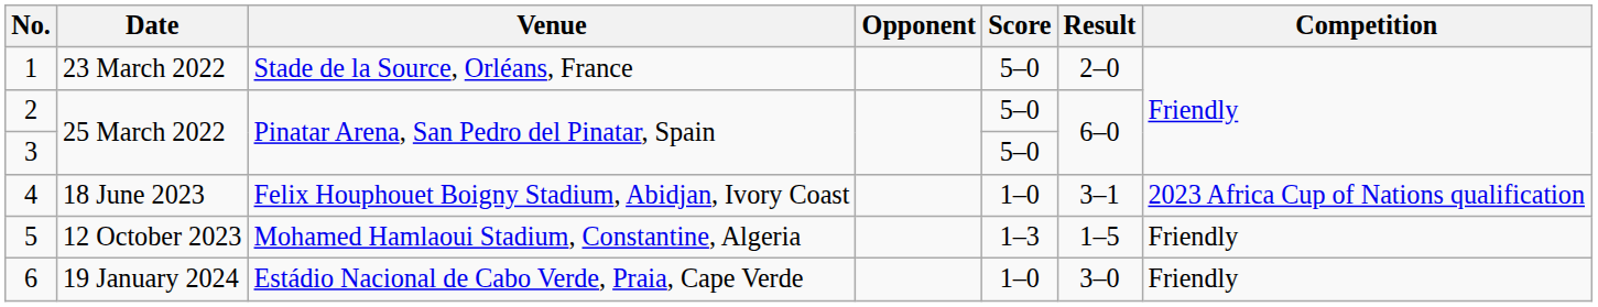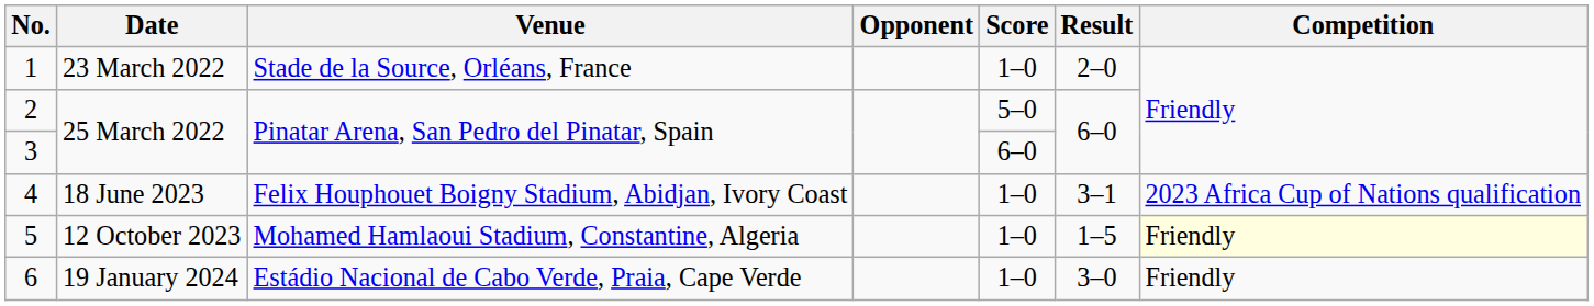 <table class="wikitable sortable">
 <tr>
 <th scope="col">No.</th>
 <th scope="col">Date</th>
 <th scope="col">Venue</th>
 <th scope="col">Opponent</th>
 <th scope="col">Score</th>
 <th scope="col">Result</th>
 <th scope="col">Competition</th>
 </tr>
 <tr>
 <td align="center">1</td>
 <td>23 March 2022</td>
 <td><a href='#'>Stade de la Source</a>, <a href='#'>Orléans</a>, France</td>
 <td></td>
-<td align="center">5–0</td>
+<td align="center">1–0</td>
 <td align="center">2–0</td>
 <td rowspan="3"><a href='#'>Friendly</a></td>
 </tr>
 <tr>
 <td align="center">2</td>
 <td rowspan="2">25 March 2022</td>
 <td rowspan="2"><a href='#'>Pinatar Arena</a>, <a href='#'>San Pedro del Pinatar</a>, Spain</td>
 <td rowspan="2"></td>
 <td align="center">5–0</td>
 <td rowspan="2" align="center">6–0</td>
 </tr>
 <tr>
 <td align="center">3</td>
-<td align="center">5–0</td>
+<td align="center">6–0</td>
 </tr>
 <tr>
 <td align="center">4</td>
 <td>18 June 2023</td>
 <td><a href='#'>Felix Houphouet Boigny Stadium</a>, <a href='#'>Abidjan</a>, Ivory Coast</td>
 <td></td>
 <td align="center">1–0</td>
 <td align="center">3–1</td>
 <td><a href='#'>2023 Africa Cup of Nations qualification</a></td>
 </tr>
 <tr>
 <td align="center">5</td>
 <td>12 October 2023</td>
 <td><a href='#'>Mohamed Hamlaoui Stadium</a>, <a href='#'>Constantine</a>, Algeria</td>
 <td></td>
-<td align="center">1–3</td>
+<td align="center">1–0</td>
 <td align="center">1–5</td>
-<td>Friendly</td>
+<td style="background: lightyellow;">Friendly</td>
 </tr>
 <tr>
 <td align="center">6</td>
 <td>19 January 2024</td>
 <td><a href='#'>Estádio Nacional de Cabo Verde</a>, <a href='#'>Praia</a>, Cape Verde</td>
 <td></td>
 <td align="center">1–0</td>
 <td align="center">3–0</td>
 <td>Friendly</td>
 </tr>
 </table>
